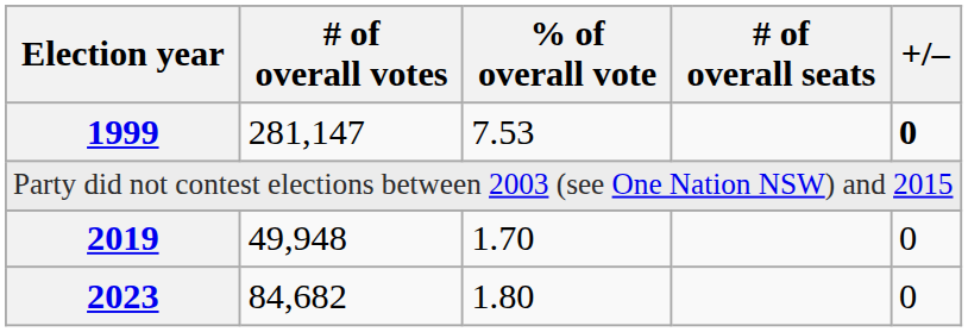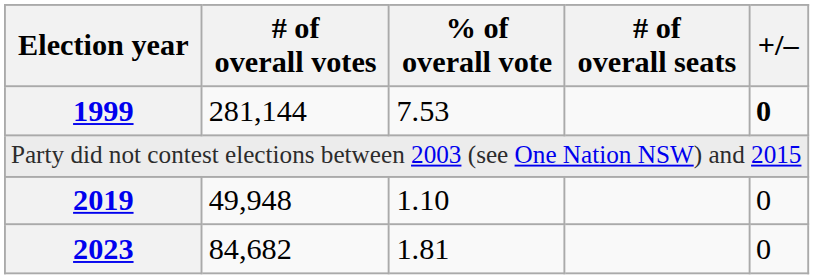 <table class=wikitable>
 <tr>
 <th>Election year</th>
 <th># of<br>overall votes</th>
 <th>% of<br>overall vote</th>
 <th># of<br>overall seats</th>
 <th>+/–</th>
 </tr>
 <tr>
 <th><a href='#'>1999</a></th>
-<td>281,147</td>
+<td>281,144</td>
 <td> 7.53</td>
 <td></td>
 <td><strong> 0</strong></td>
 </tr>
 <tr>
 <td colspan="6" style="background: #ececec; color: #2C2C2C; vertical-align: middle; font-size: smaller; text-align: center; ">Party did not contest elections between <a href='#'>2003</a> (see <a href='#'>One Nation NSW</a>) and <a href='#'>2015</a></td>
 </tr>
 <tr>
 <th><a href='#'>2019</a></th>
 <td>49,948</td>
-<td> 1.70</td>
+<td> 1.10</td>
 <td></td>
 <td> 0</td>
 </tr>
 <tr>
 <th><a href='#'>2023</a></th>
 <td>84,682</td>
-<td> 1.80</td>
+<td> 1.81</td>
 <td></td>
 <td> 0</td>
 </tr>
 </table>
